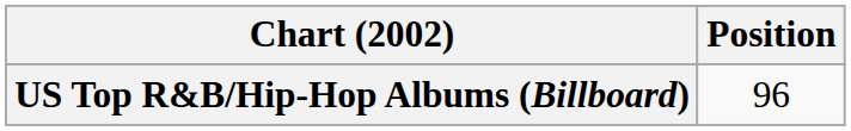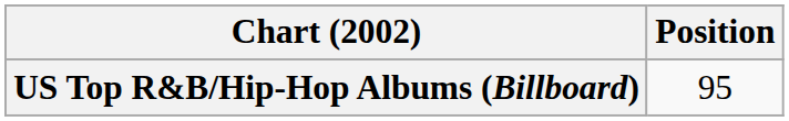 <table class="wikitable sortable plainrowheaders" style="text-align:center">
 <tr>
 <th scope="col">Chart (2002)</th>
 <th scope="col">Position</th>
 </tr>
 <tr>
 <th scope="row">US Top R&B/Hip-Hop Albums (<em>Billboard</em>)</th>
-<td style="text-align:center;">96</td>
+<td style="text-align:center;">95</td>
 </tr>
 </table>
